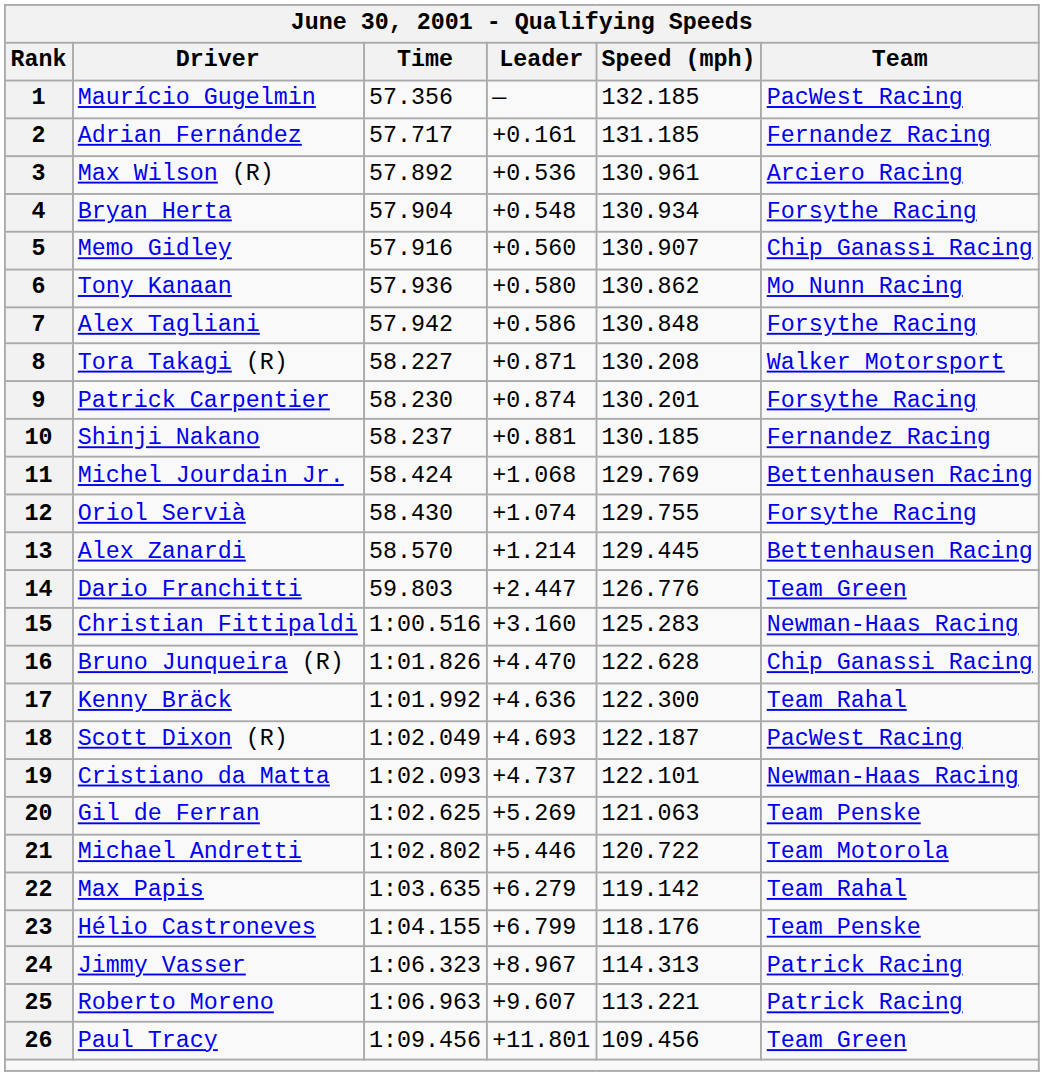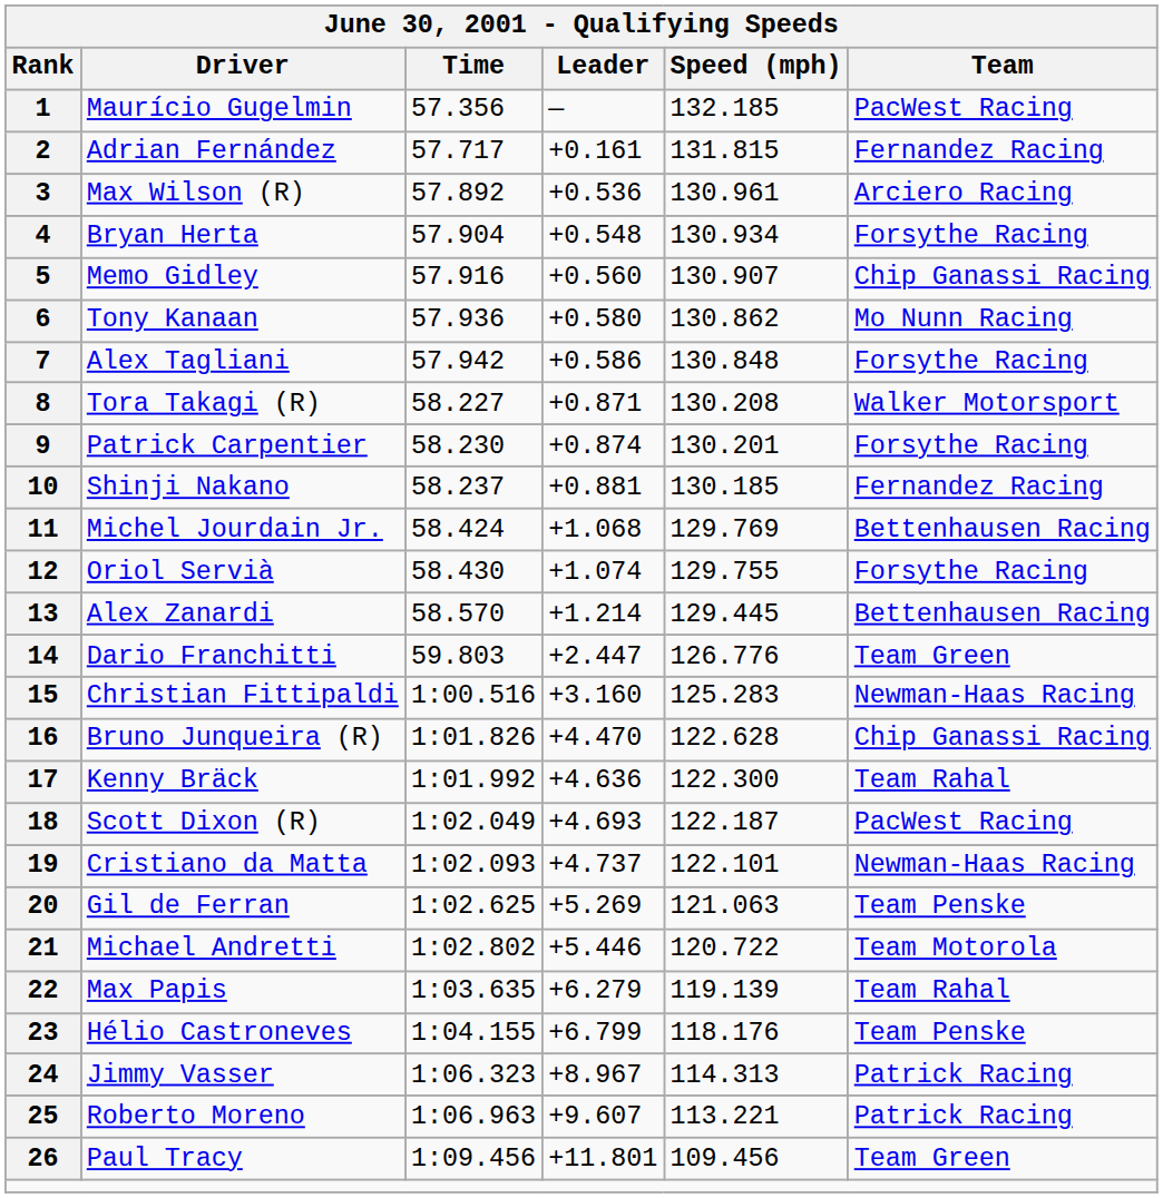 <table class="wikitable" style="font-size:95%;">
 <tr>
 <th colspan=6>June 30, 2001 - Qualifying Speeds</th>
 </tr>
 <tr>
 <th>Rank</th>
 <th>Driver</th>
 <th>Time</th>
 <th>Leader</th>
 <th>Speed (mph)</th>
 <th>Team</th>
 </tr>
 <tr>
 <th>1</th>
 <td> <a href='#'>Maurício Gugelmin</a></td>
 <td>57.356</td>
 <td>—</td>
 <td>132.185</td>
 <td><a href='#'>PacWest Racing</a></td>
 </tr>
 <tr>
 <th>2</th>
 <td> <a href='#'>Adrian Fernández</a></td>
 <td>57.717</td>
 <td>+0.161</td>
-<td>131.185</td>
+<td>131.815</td>
 <td><a href='#'>Fernandez Racing</a></td>
 </tr>
 <tr>
 <th>3</th>
 <td> <a href='#'>Max Wilson</a> (R)</td>
 <td>57.892</td>
 <td>+0.536</td>
 <td>130.961</td>
 <td><a href='#'>Arciero Racing</a></td>
 </tr>
 <tr>
 <th>4</th>
 <td> <a href='#'>Bryan Herta</a></td>
 <td>57.904</td>
 <td>+0.548</td>
 <td>130.934</td>
 <td><a href='#'>Forsythe Racing</a></td>
 </tr>
 <tr>
 <th>5</th>
 <td> <a href='#'>Memo Gidley</a></td>
 <td>57.916</td>
 <td>+0.560</td>
 <td>130.907</td>
 <td><a href='#'>Chip Ganassi Racing</a></td>
 </tr>
 <tr>
 <th>6</th>
 <td> <a href='#'>Tony Kanaan</a></td>
 <td>57.936</td>
 <td>+0.580</td>
 <td>130.862</td>
 <td><a href='#'>Mo Nunn Racing</a></td>
 </tr>
 <tr>
 <th>7</th>
 <td> <a href='#'>Alex Tagliani</a></td>
 <td>57.942</td>
 <td>+0.586</td>
 <td>130.848</td>
 <td><a href='#'>Forsythe Racing</a></td>
 </tr>
 <tr>
 <th>8</th>
 <td> <a href='#'>Tora Takagi</a> (R)</td>
 <td>58.227</td>
 <td>+0.871</td>
 <td>130.208</td>
 <td><a href='#'>Walker Motorsport</a></td>
 </tr>
 <tr>
 <th>9</th>
 <td> <a href='#'>Patrick Carpentier</a></td>
 <td>58.230</td>
 <td>+0.874</td>
 <td>130.201</td>
 <td><a href='#'>Forsythe Racing</a></td>
 </tr>
 <tr>
 <th>10</th>
 <td> <a href='#'>Shinji Nakano</a></td>
 <td>58.237</td>
 <td>+0.881</td>
 <td>130.185</td>
 <td><a href='#'>Fernandez Racing</a></td>
 </tr>
 <tr>
 <th>11</th>
 <td> <a href='#'>Michel Jourdain Jr.</a></td>
 <td>58.424</td>
 <td>+1.068</td>
 <td>129.769</td>
 <td><a href='#'>Bettenhausen Racing</a></td>
 </tr>
 <tr>
 <th>12</th>
 <td> <a href='#'>Oriol Servià</a></td>
 <td>58.430</td>
 <td>+1.074</td>
 <td>129.755</td>
 <td><a href='#'>Forsythe Racing</a></td>
 </tr>
 <tr>
 <th>13</th>
 <td> <a href='#'>Alex Zanardi</a></td>
 <td>58.570</td>
 <td>+1.214</td>
 <td>129.445</td>
 <td><a href='#'>Bettenhausen Racing</a></td>
 </tr>
 <tr>
 <th>14</th>
 <td> <a href='#'>Dario Franchitti</a></td>
 <td>59.803</td>
 <td>+2.447</td>
 <td>126.776</td>
 <td><a href='#'>Team Green</a></td>
 </tr>
 <tr>
 <th>15</th>
 <td> <a href='#'>Christian Fittipaldi</a></td>
 <td>1:00.516</td>
 <td>+3.160</td>
 <td>125.283</td>
 <td><a href='#'>Newman-Haas Racing</a></td>
 </tr>
 <tr>
 <th>16</th>
 <td> <a href='#'>Bruno Junqueira</a> (R)</td>
 <td>1:01.826</td>
 <td>+4.470</td>
 <td>122.628</td>
 <td><a href='#'>Chip Ganassi Racing</a></td>
 </tr>
 <tr>
 <th>17</th>
 <td> <a href='#'>Kenny Bräck</a></td>
 <td>1:01.992</td>
 <td>+4.636</td>
 <td>122.300</td>
 <td><a href='#'>Team Rahal</a></td>
 </tr>
 <tr>
 <th>18</th>
 <td> <a href='#'>Scott Dixon</a> (R)</td>
 <td>1:02.049</td>
 <td>+4.693</td>
 <td>122.187</td>
 <td><a href='#'>PacWest Racing</a></td>
 </tr>
 <tr>
 <th>19</th>
 <td> <a href='#'>Cristiano da Matta</a></td>
 <td>1:02.093</td>
 <td>+4.737</td>
 <td>122.101</td>
 <td><a href='#'>Newman-Haas Racing</a></td>
 </tr>
 <tr>
 <th>20</th>
 <td> <a href='#'>Gil de Ferran</a></td>
 <td>1:02.625</td>
 <td>+5.269</td>
 <td>121.063</td>
 <td><a href='#'>Team Penske</a></td>
 </tr>
 <tr>
 <th>21</th>
 <td> <a href='#'>Michael Andretti</a></td>
 <td>1:02.802</td>
 <td>+5.446</td>
 <td>120.722</td>
 <td><a href='#'>Team Motorola</a></td>
 </tr>
 <tr>
 <th>22</th>
 <td> <a href='#'>Max Papis</a></td>
 <td>1:03.635</td>
 <td>+6.279</td>
-<td>119.142</td>
+<td>119.139</td>
 <td><a href='#'>Team Rahal</a></td>
 </tr>
 <tr>
 <th>23</th>
 <td> <a href='#'>Hélio Castroneves</a></td>
 <td>1:04.155</td>
 <td>+6.799</td>
 <td>118.176</td>
 <td><a href='#'>Team Penske</a></td>
 </tr>
 <tr>
 <th>24</th>
 <td> <a href='#'>Jimmy Vasser</a></td>
 <td>1:06.323</td>
 <td>+8.967</td>
 <td>114.313</td>
 <td><a href='#'>Patrick Racing</a></td>
 </tr>
 <tr>
 <th>25</th>
 <td> <a href='#'>Roberto Moreno</a></td>
 <td>1:06.963</td>
 <td>+9.607</td>
 <td>113.221</td>
 <td><a href='#'>Patrick Racing</a></td>
 </tr>
 <tr>
 <th>26</th>
 <td> <a href='#'>Paul Tracy</a></td>
 <td>1:09.456</td>
 <td>+11.801</td>
 <td>109.456</td>
 <td><a href='#'>Team Green</a></td>
 </tr>
 <tr>
 <td colspan="6"></td>
 </tr>
 </table>
